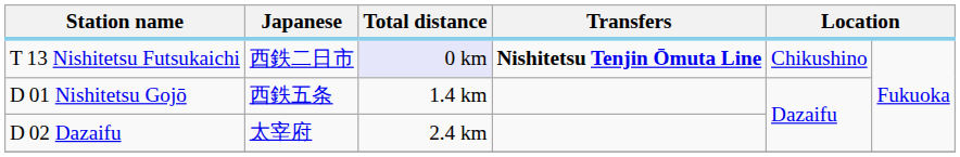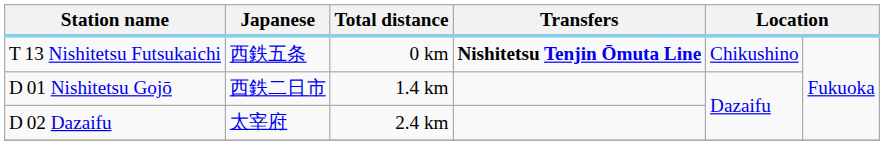 <table class="wikitable">
 <tr>
 <th style="border-bottom:3px solid skyblue;">Station name</th>
 <th ! style="border-bottom:3px solid skyblue;">Japanese</th>
 <th ! style="border-bottom:3px solid skyblue;">Total distance</th>
 <th ! style="border-bottom:3px solid skyblue;">Transfers</th>
 <th ! style="border-bottom:3px solid skyblue;" colspan=2>Location</th>
 </tr>
 <tr>
 <td><span>T <span>13</span></span>  <a href='#'>Nishitetsu Futsukaichi</a></td>
-<td><a href='#'>西鉄二日市</a></td>
-<td align=right style="background: lavender;">0 km</td>
+<td><a href='#'>西鉄五条</a></td>
+<td align=right>0 km</td>
 <td><strong>Nishitetsu <a href='#'>Tenjin Ōmuta Line</a></strong></td>
 <td><a href='#'>Chikushino</a></td>
 <td rowspan=3><a href='#'>Fukuoka</a></td>
 </tr>
 <tr>
 <td><span>D <span>01</span></span>  <a href='#'>Nishitetsu Gojō</a></td>
-<td><a href='#'>西鉄五条</a></td>
+<td><a href='#'>西鉄二日市</a></td>
 <td align=right>1.4 km</td>
 <td></td>
 <td rowspan=2><a href='#'>Dazaifu</a></td>
 </tr>
 <tr>
 <td><span>D <span>02</span></span>  <a href='#'>Dazaifu</a></td>
 <td><a href='#'>太宰府</a></td>
 <td align=right>2.4 km</td>
 <td></td>
 </tr>
 <tr>
 </tr>
 </table>
